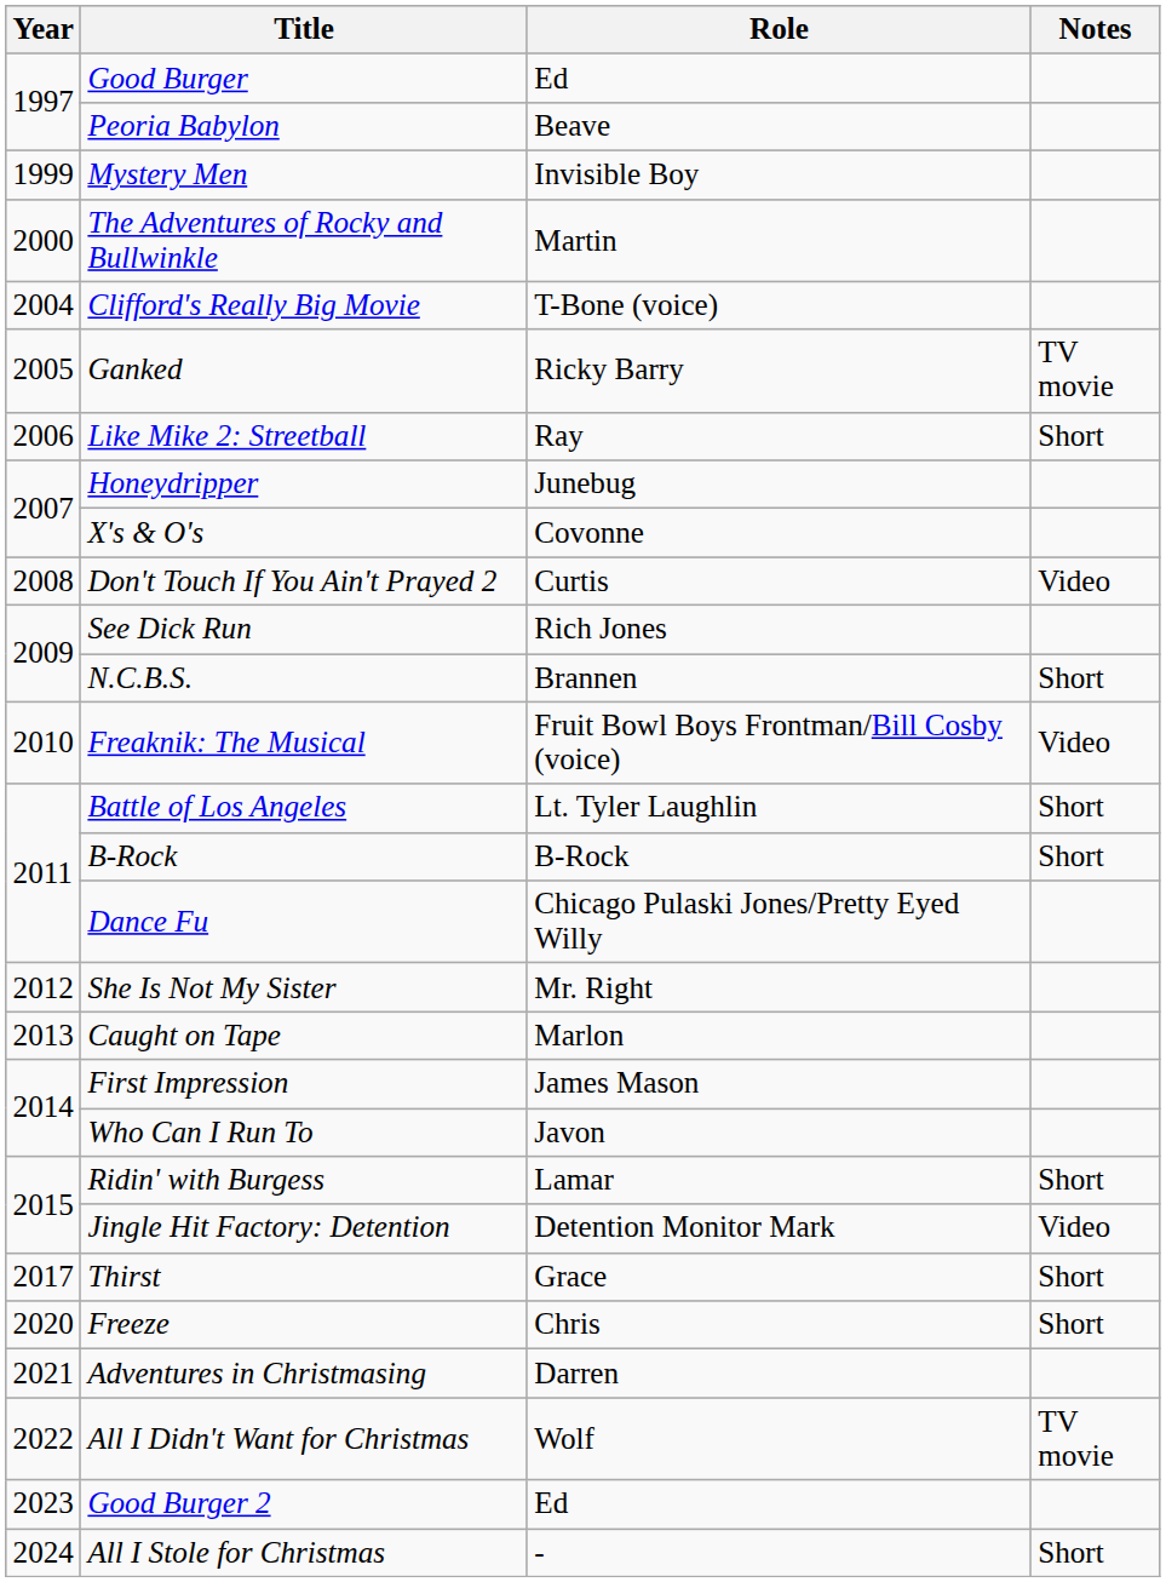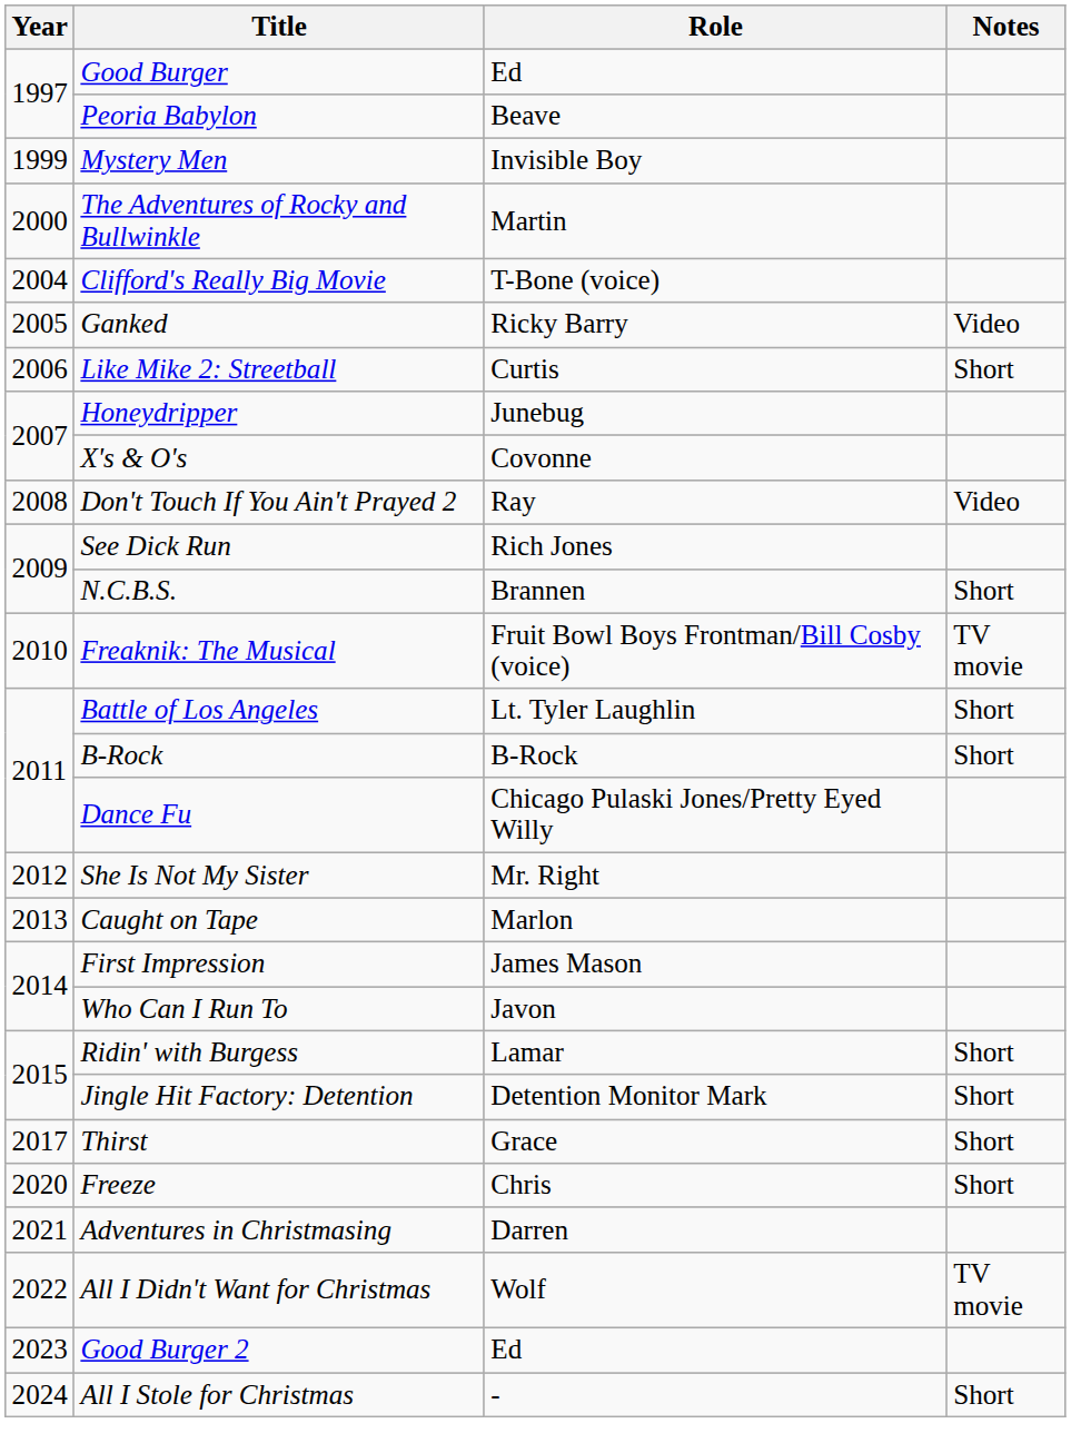 <table class="wikitable sortable">
 <tr>
 <th>Year</th>
 <th>Title</th>
 <th>Role</th>
 <th>Notes</th>
 </tr>
 <tr>
 <td rowspan=2>1997</td>
 <td><em><a href='#'>Good Burger</a></em></td>
 <td>Ed</td>
 <td></td>
 </tr>
 <tr>
 <td><em><a href='#'>Peoria Babylon</a></em></td>
 <td>Beave</td>
 <td></td>
 </tr>
 <tr>
 <td>1999</td>
 <td><em><a href='#'>Mystery Men</a></em></td>
 <td>Invisible Boy</td>
 <td></td>
 </tr>
 <tr>
 <td>2000</td>
 <td><em><a href='#'>The Adventures of Rocky and Bullwinkle</a></em></td>
 <td>Martin</td>
 <td></td>
 </tr>
 <tr>
 <td>2004</td>
 <td><em><a href='#'>Clifford's Really Big Movie</a></em></td>
 <td>T-Bone (voice)</td>
 <td></td>
 </tr>
 <tr>
 <td>2005</td>
 <td><em>Ganked</em></td>
 <td>Ricky Barry</td>
-<td>TV movie</td>
+<td>Video</td>
 </tr>
 <tr>
 <td>2006</td>
 <td><em><a href='#'>Like Mike 2: Streetball</a></em></td>
-<td>Ray</td>
+<td>Curtis</td>
 <td>Short</td>
 </tr>
 <tr>
 <td rowspan=2>2007</td>
 <td><em><a href='#'>Honeydripper</a></em></td>
 <td>Junebug</td>
 <td></td>
 </tr>
 <tr>
 <td><em>X's & O's</em></td>
 <td>Covonne</td>
 <td></td>
 </tr>
 <tr>
 <td>2008</td>
 <td><em>Don't Touch If You Ain't Prayed 2</em></td>
-<td>Curtis</td>
+<td>Ray</td>
 <td>Video</td>
 </tr>
 <tr>
 <td rowspan=2>2009</td>
 <td><em>See Dick Run</em></td>
 <td>Rich Jones</td>
 <td></td>
 </tr>
 <tr>
 <td><em>N.C.B.S.</em></td>
 <td>Brannen</td>
 <td>Short</td>
 </tr>
 <tr>
 <td>2010</td>
 <td><em><a href='#'>Freaknik: The Musical</a></em></td>
 <td>Fruit Bowl Boys Frontman/<a href='#'>Bill Cosby</a> (voice)</td>
-<td>Video</td>
+<td>TV movie</td>
 </tr>
 <tr>
 <td rowspan=3>2011</td>
 <td><em><a href='#'>Battle of Los Angeles</a></em></td>
 <td>Lt. Tyler Laughlin</td>
 <td>Short</td>
 </tr>
 <tr>
 <td><em>B-Rock</em></td>
 <td>B-Rock</td>
 <td>Short</td>
 </tr>
 <tr>
 <td><em><a href='#'>Dance Fu</a></em></td>
 <td>Chicago Pulaski Jones/Pretty Eyed Willy</td>
 <td></td>
 </tr>
 <tr>
 <td>2012</td>
 <td><em>She Is Not My Sister</em></td>
 <td>Mr. Right</td>
 <td></td>
 </tr>
 <tr>
 <td>2013</td>
 <td><em>Caught on Tape</em></td>
 <td>Marlon</td>
 <td></td>
 </tr>
 <tr>
 <td rowspan=2>2014</td>
 <td><em>First Impression</em></td>
 <td>James Mason</td>
 <td></td>
 </tr>
 <tr>
 <td><em>Who Can I Run To</em></td>
 <td>Javon</td>
 <td></td>
 </tr>
 <tr>
 <td rowspan=2>2015</td>
 <td><em>Ridin' with Burgess</em></td>
 <td>Lamar</td>
 <td>Short</td>
 </tr>
 <tr>
 <td><em>Jingle Hit Factory: Detention</em></td>
 <td>Detention Monitor Mark</td>
-<td>Video</td>
+<td>Short</td>
 </tr>
 <tr>
 <td>2017</td>
 <td><em>Thirst</em></td>
 <td>Grace</td>
 <td>Short</td>
 </tr>
 <tr>
 <td>2020</td>
 <td><em>Freeze</em></td>
 <td>Chris</td>
 <td>Short</td>
 </tr>
 <tr>
 <td>2021</td>
 <td><em>Adventures in Christmasing</em></td>
 <td>Darren</td>
 <td></td>
 </tr>
 <tr>
 <td>2022</td>
 <td><em>All I Didn't Want for Christmas</em></td>
 <td>Wolf</td>
 <td>TV movie</td>
 </tr>
 <tr>
 <td>2023</td>
 <td><em><a href='#'>Good Burger 2</a></em></td>
 <td>Ed</td>
 <td></td>
 </tr>
 <tr>
 <td>2024</td>
 <td><em>All I Stole for Christmas</em></td>
 <td>-</td>
 <td>Short</td>
 </tr>
 </table>
